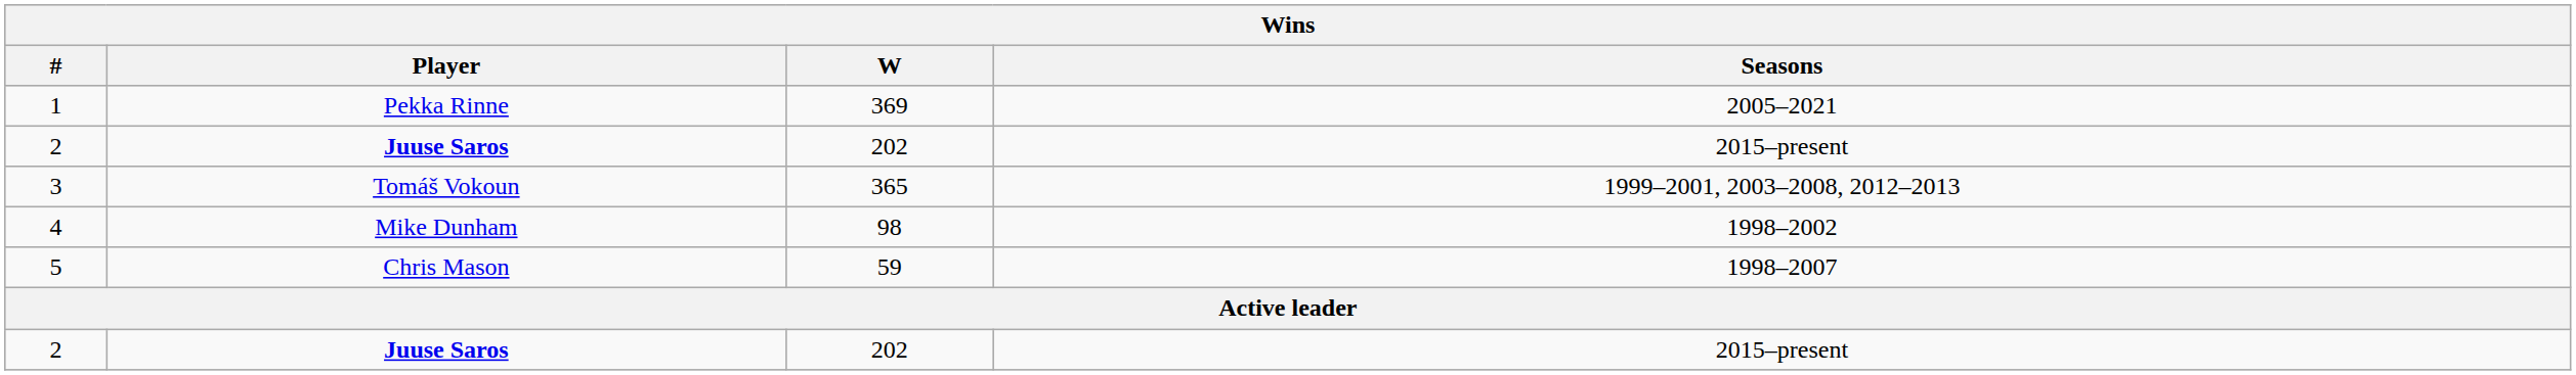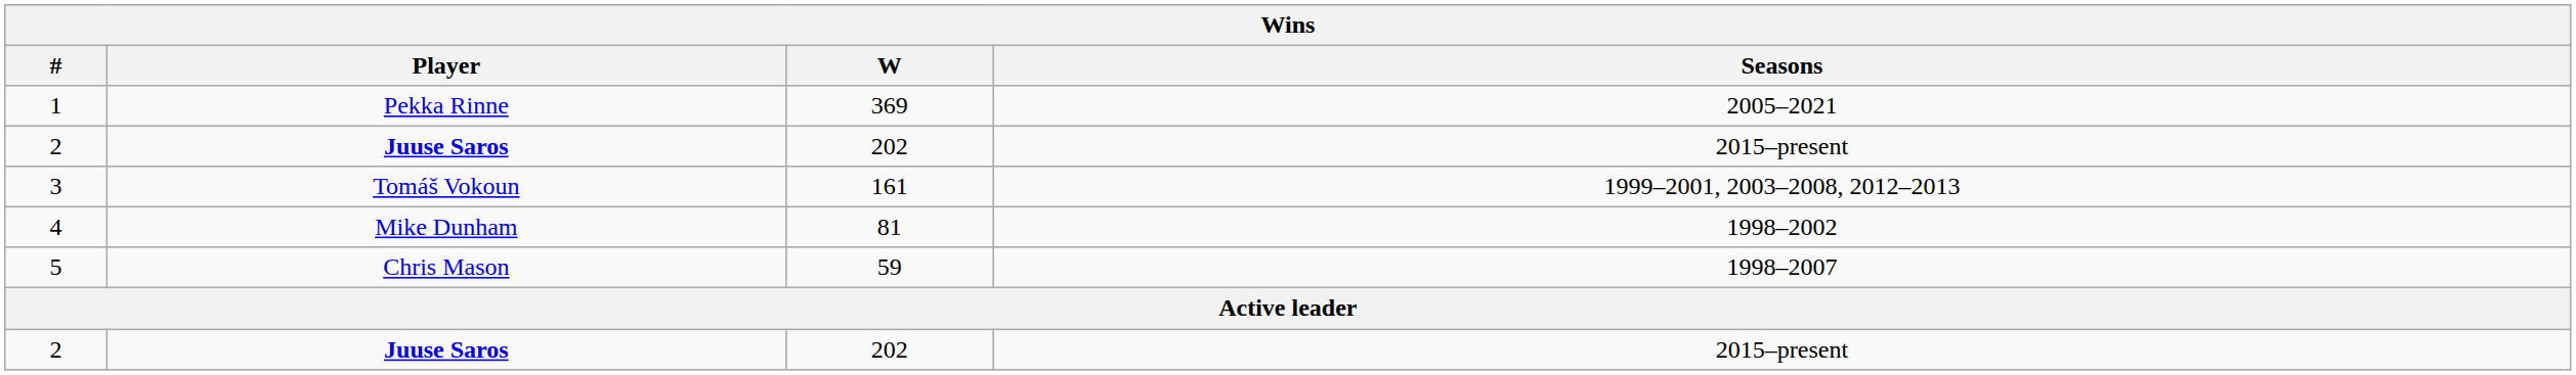 <table class="wikitable" style="text-align: center; font-size: 95%" width="80%">
 <tr>
 <th colspan="4">Wins</th>
 </tr>
 <tr>
 <th>#</th>
 <th>Player</th>
 <th>W</th>
 <th>Seasons</th>
 </tr>
 <tr>
 <td>1</td>
 <td><a href='#'>Pekka Rinne</a></td>
 <td>369</td>
 <td>2005–2021</td>
 </tr>
 <tr>
 <td>2</td>
 <td><strong><a href='#'>Juuse Saros</a></strong></td>
 <td>202</td>
 <td>2015–present</td>
 </tr>
 <tr>
 <td>3</td>
 <td><a href='#'>Tomáš Vokoun</a></td>
-<td>365</td>
+<td>161</td>
 <td>1999–2001, 2003–2008, 2012–2013</td>
 </tr>
 <tr>
 <td>4</td>
 <td><a href='#'>Mike Dunham</a></td>
-<td>98</td>
+<td>81</td>
 <td>1998–2002</td>
 </tr>
 <tr>
 <td>5</td>
 <td><a href='#'>Chris Mason</a></td>
 <td>59</td>
 <td>1998–2007</td>
 </tr>
 <tr>
 <th colspan="4">Active leader</th>
 </tr>
 <tr>
 <td>2</td>
 <td><strong><a href='#'>Juuse Saros</a></strong></td>
 <td>202</td>
 <td>2015–present</td>
 </tr>
 </table>
